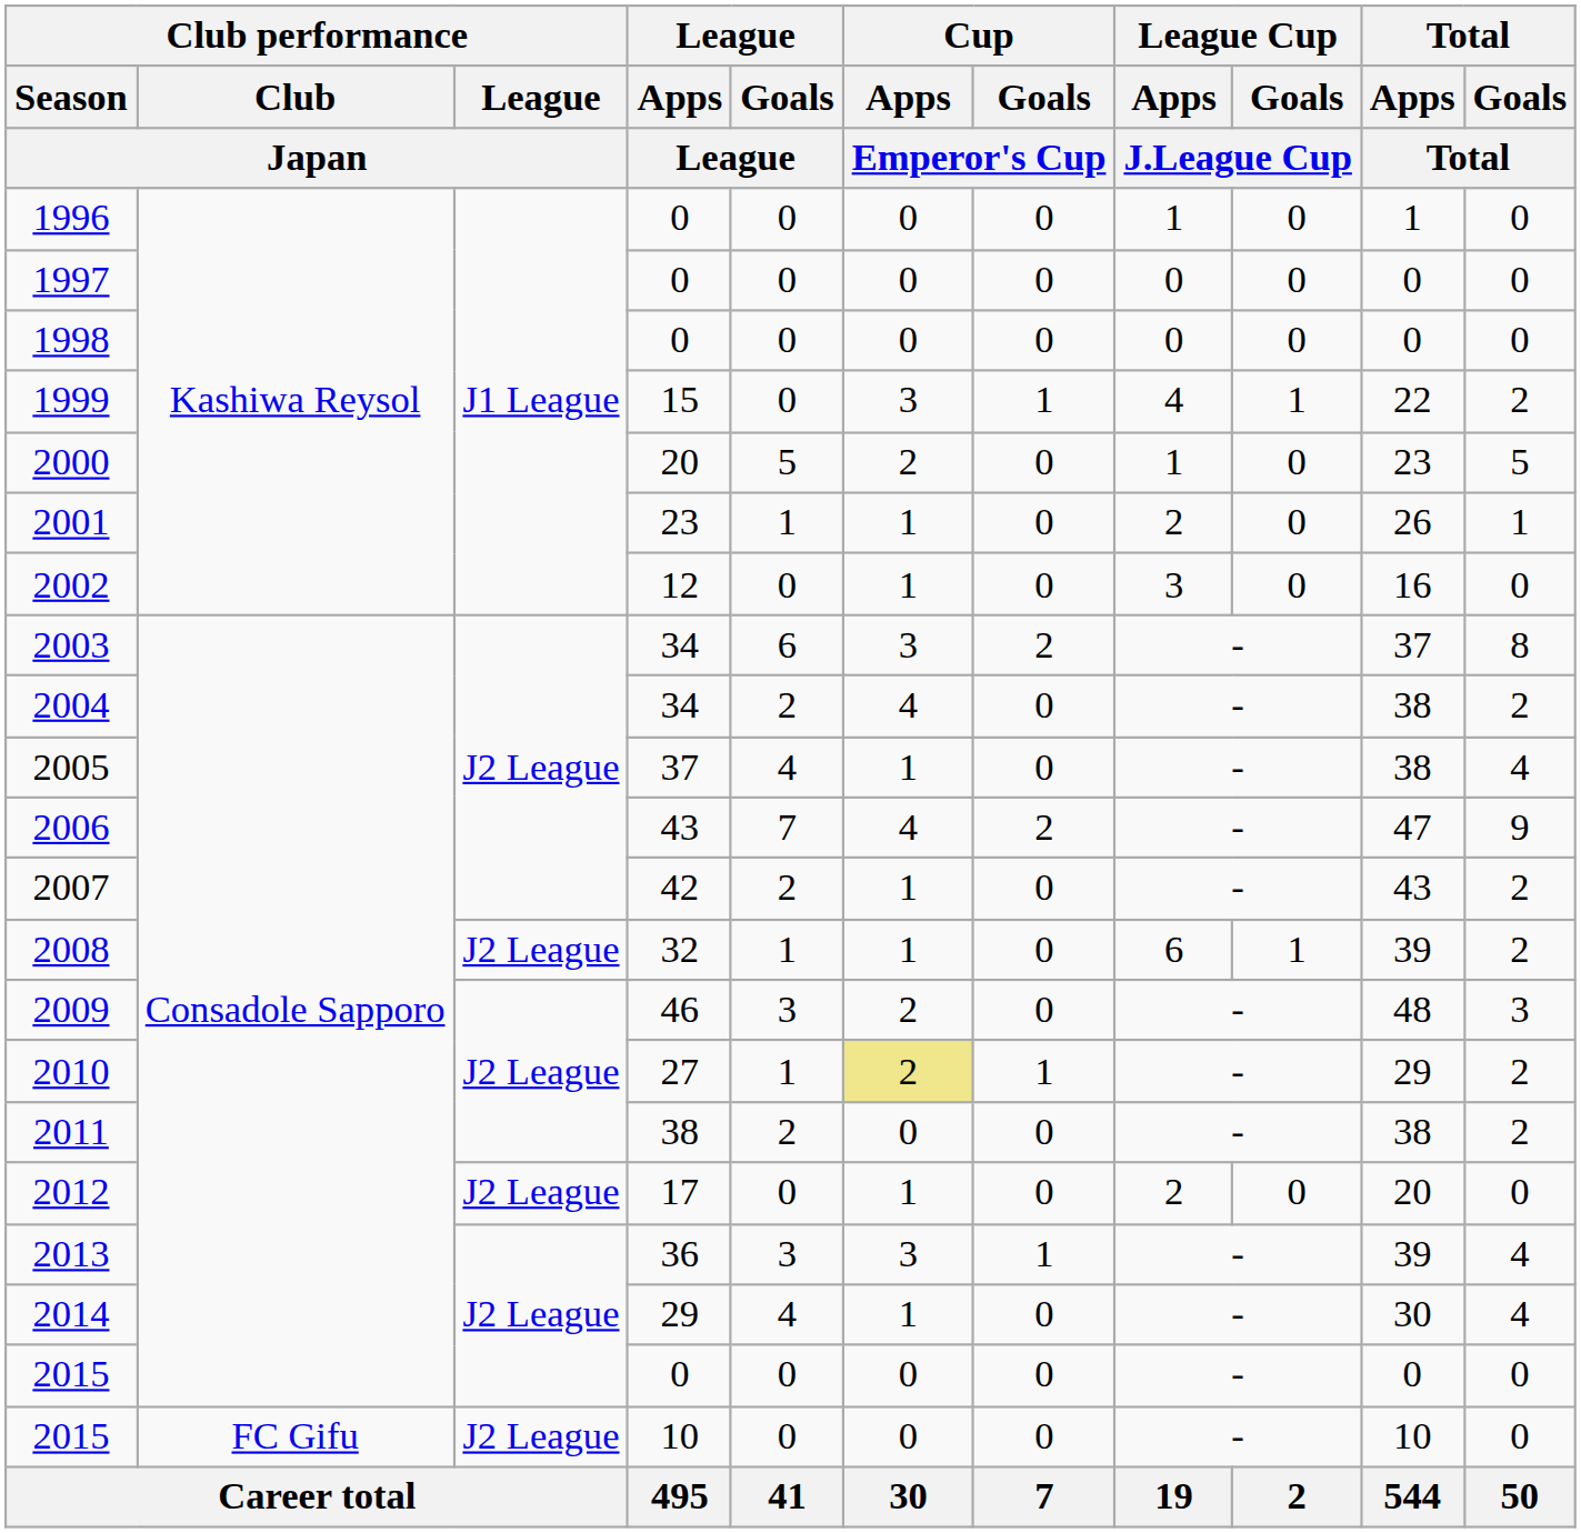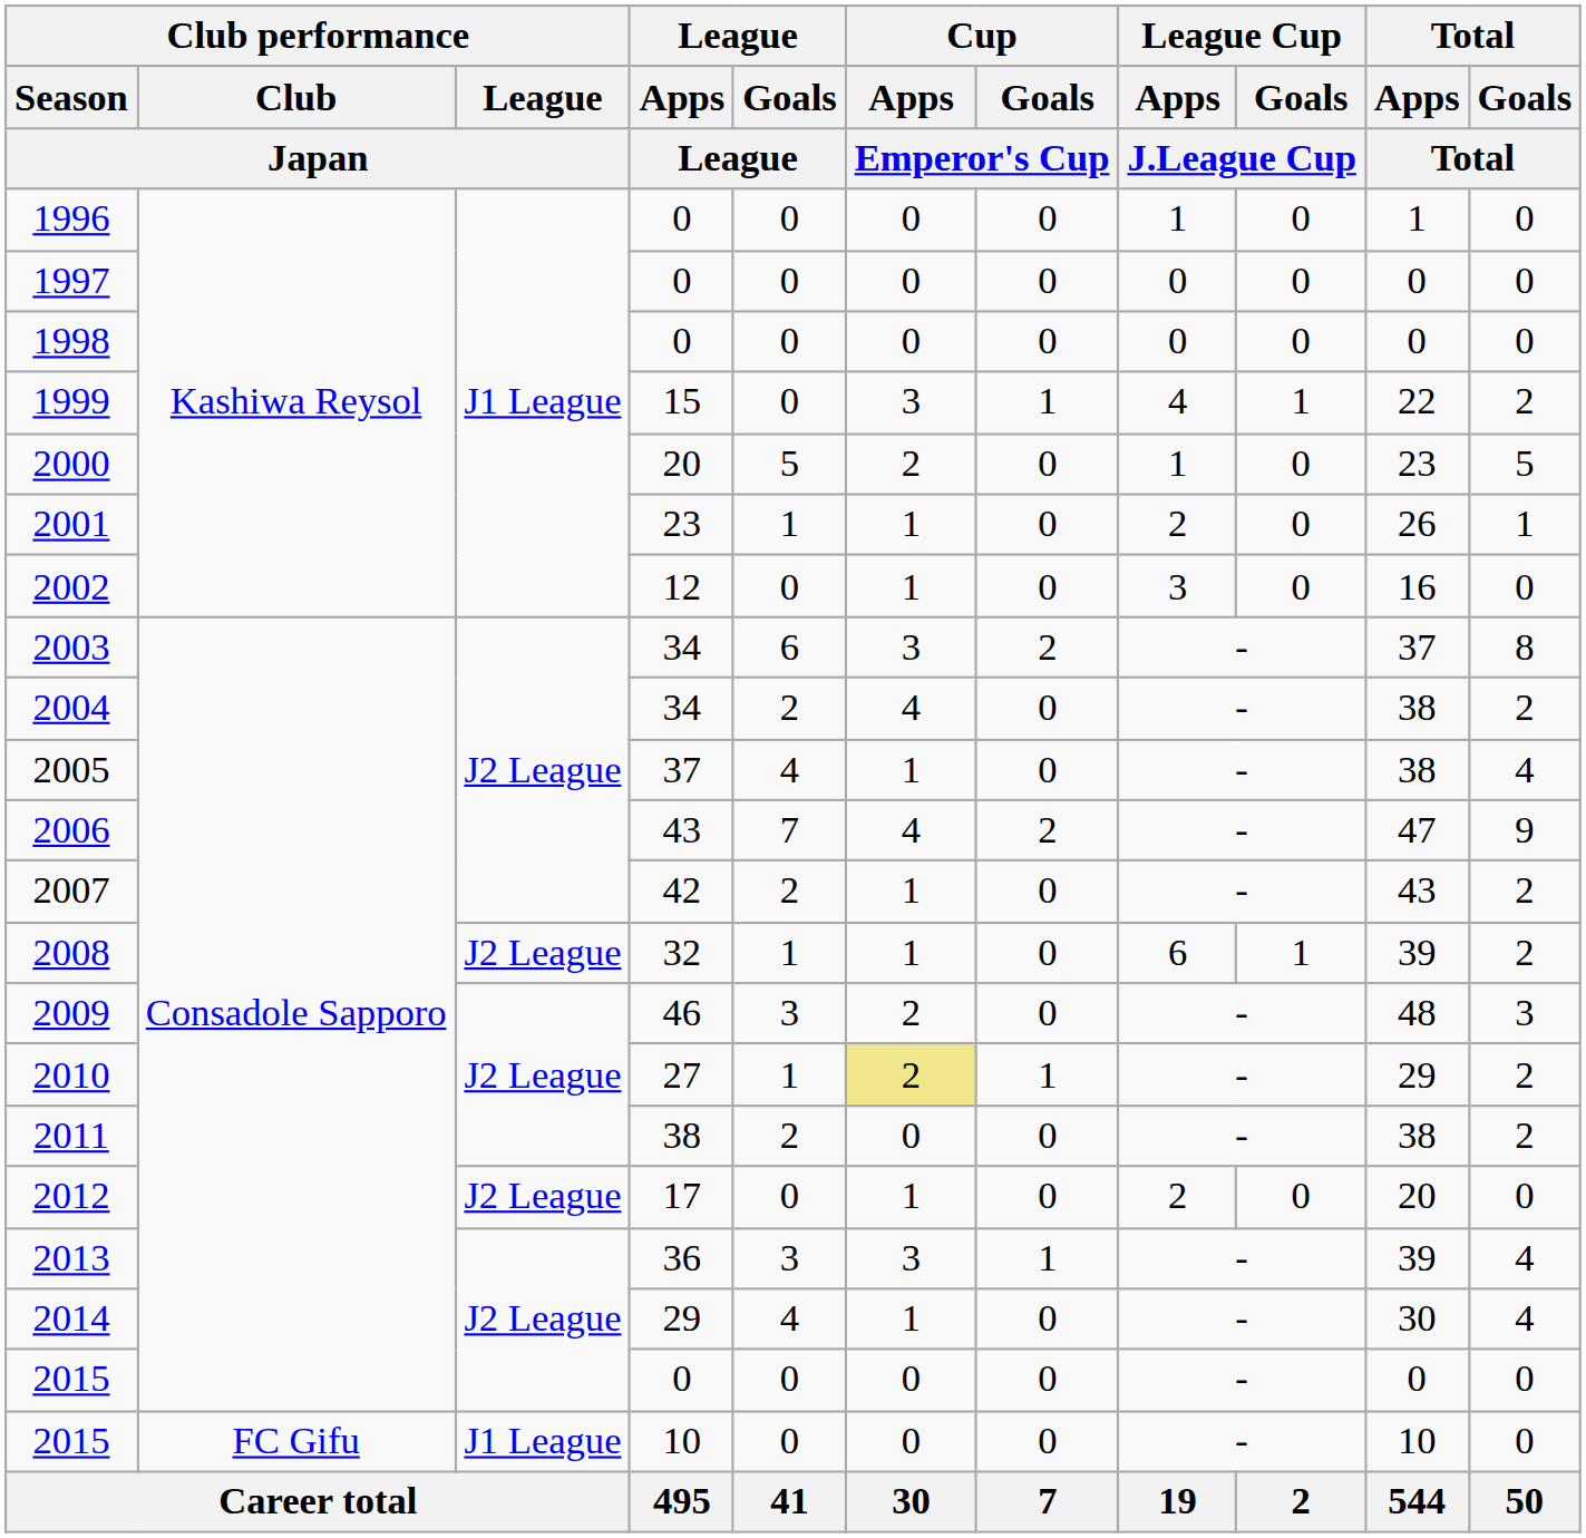 <table class="wikitable" style="text-align:center">
 <tr>
 <th colspan=3>Club performance</th>
 <th colspan=2>League</th>
 <th colspan=2>Cup</th>
 <th colspan=2>League Cup</th>
 <th colspan=2>Total</th>
 </tr>
 <tr>
 <th>Season</th>
 <th>Club</th>
 <th>League</th>
 <th>Apps</th>
 <th>Goals</th>
 <th>Apps</th>
 <th>Goals</th>
 <th>Apps</th>
 <th>Goals</th>
 <th>Apps</th>
 <th>Goals</th>
 </tr>
 <tr>
 <th colspan=3>Japan</th>
 <th colspan=2>League</th>
 <th colspan=2><a href='#'>Emperor's Cup</a></th>
 <th colspan=2><a href='#'>J.League Cup</a></th>
 <th colspan=2>Total</th>
 </tr>
 <tr>
 <td><a href='#'>1996</a></td>
 <td rowspan="7"><a href='#'>Kashiwa Reysol</a></td>
 <td rowspan="7"><a href='#'>J1 League</a></td>
 <td>0</td>
 <td>0</td>
 <td>0</td>
 <td>0</td>
 <td>1</td>
 <td>0</td>
 <td>1</td>
 <td>0</td>
 </tr>
 <tr>
 <td><a href='#'>1997</a></td>
 <td>0</td>
 <td>0</td>
 <td>0</td>
 <td>0</td>
 <td>0</td>
 <td>0</td>
 <td>0</td>
 <td>0</td>
 </tr>
 <tr>
 <td><a href='#'>1998</a></td>
 <td>0</td>
 <td>0</td>
 <td>0</td>
 <td>0</td>
 <td>0</td>
 <td>0</td>
 <td>0</td>
 <td>0</td>
 </tr>
 <tr>
 <td><a href='#'>1999</a></td>
 <td>15</td>
 <td>0</td>
 <td>3</td>
 <td>1</td>
 <td>4</td>
 <td>1</td>
 <td>22</td>
 <td>2</td>
 </tr>
 <tr>
 <td><a href='#'>2000</a></td>
 <td>20</td>
 <td>5</td>
 <td>2</td>
 <td>0</td>
 <td>1</td>
 <td>0</td>
 <td>23</td>
 <td>5</td>
 </tr>
 <tr>
 <td><a href='#'>2001</a></td>
 <td>23</td>
 <td>1</td>
 <td>1</td>
 <td>0</td>
 <td>2</td>
 <td>0</td>
 <td>26</td>
 <td>1</td>
 </tr>
 <tr>
 <td><a href='#'>2002</a></td>
 <td>12</td>
 <td>0</td>
 <td>1</td>
 <td>0</td>
 <td>3</td>
 <td>0</td>
 <td>16</td>
 <td>0</td>
 </tr>
 <tr>
 <td><a href='#'>2003</a></td>
 <td rowspan="13"><a href='#'>Consadole Sapporo</a></td>
 <td rowspan="5"><a href='#'>J2 League</a></td>
 <td>34</td>
 <td>6</td>
 <td>3</td>
 <td>2</td>
 <td colspan="2">-</td>
 <td>37</td>
 <td>8</td>
 </tr>
 <tr>
 <td><a href='#'>2004</a></td>
 <td>34</td>
 <td>2</td>
 <td>4</td>
 <td>0</td>
 <td colspan="2">-</td>
 <td>38</td>
 <td>2</td>
 </tr>
 <tr>
 <td>2005</td>
 <td>37</td>
 <td>4</td>
 <td>1</td>
 <td>0</td>
 <td colspan="2">-</td>
 <td>38</td>
 <td>4</td>
 </tr>
 <tr>
 <td><a href='#'>2006</a></td>
 <td>43</td>
 <td>7</td>
 <td>4</td>
 <td>2</td>
 <td colspan="2">-</td>
 <td>47</td>
 <td>9</td>
 </tr>
 <tr>
 <td>2007</td>
 <td>42</td>
 <td>2</td>
 <td>1</td>
 <td>0</td>
 <td colspan="2">-</td>
 <td>43</td>
 <td>2</td>
 </tr>
 <tr>
 <td><a href='#'>2008</a></td>
 <td><a href='#'>J2 League</a></td>
 <td>32</td>
 <td>1</td>
 <td>1</td>
 <td>0</td>
 <td>6</td>
 <td>1</td>
 <td>39</td>
 <td>2</td>
 </tr>
 <tr>
 <td><a href='#'>2009</a></td>
 <td rowspan="3"><a href='#'>J2 League</a></td>
 <td>46</td>
 <td>3</td>
 <td>2</td>
 <td>0</td>
 <td colspan="2">-</td>
 <td>48</td>
 <td>3</td>
 </tr>
 <tr>
 <td><a href='#'>2010</a></td>
 <td>27</td>
 <td>1</td>
 <td style="background: khaki;">2</td>
 <td>1</td>
 <td colspan="2">-</td>
 <td>29</td>
 <td>2</td>
 </tr>
 <tr>
 <td><a href='#'>2011</a></td>
 <td>38</td>
 <td>2</td>
 <td>0</td>
 <td>0</td>
 <td colspan="2">-</td>
 <td>38</td>
 <td>2</td>
 </tr>
 <tr>
 <td><a href='#'>2012</a></td>
 <td><a href='#'>J2 League</a></td>
 <td>17</td>
 <td>0</td>
 <td>1</td>
 <td>0</td>
 <td>2</td>
 <td>0</td>
 <td>20</td>
 <td>0</td>
 </tr>
 <tr>
 <td><a href='#'>2013</a></td>
 <td rowspan="3"><a href='#'>J2 League</a></td>
 <td>36</td>
 <td>3</td>
 <td>3</td>
 <td>1</td>
 <td colspan="2">-</td>
 <td>39</td>
 <td>4</td>
 </tr>
 <tr>
 <td><a href='#'>2014</a></td>
 <td>29</td>
 <td>4</td>
 <td>1</td>
 <td>0</td>
 <td colspan="2">-</td>
 <td>30</td>
 <td>4</td>
 </tr>
 <tr>
 <td><a href='#'>2015</a></td>
 <td>0</td>
 <td>0</td>
 <td>0</td>
 <td>0</td>
 <td colspan="2">-</td>
 <td>0</td>
 <td>0</td>
 </tr>
 <tr>
 <td><a href='#'>2015</a></td>
 <td><a href='#'>FC Gifu</a></td>
-<td><a href='#'>J2 League</a></td>
+<td><a href='#'>J1 League</a></td>
 <td>10</td>
 <td>0</td>
 <td>0</td>
 <td>0</td>
 <td colspan="2">-</td>
 <td>10</td>
 <td>0</td>
 </tr>
 <tr>
 <th colspan=3>Career total</th>
 <th>495</th>
 <th>41</th>
 <th>30</th>
 <th>7</th>
 <th>19</th>
 <th>2</th>
 <th>544</th>
 <th>50</th>
 </tr>
 </table>
